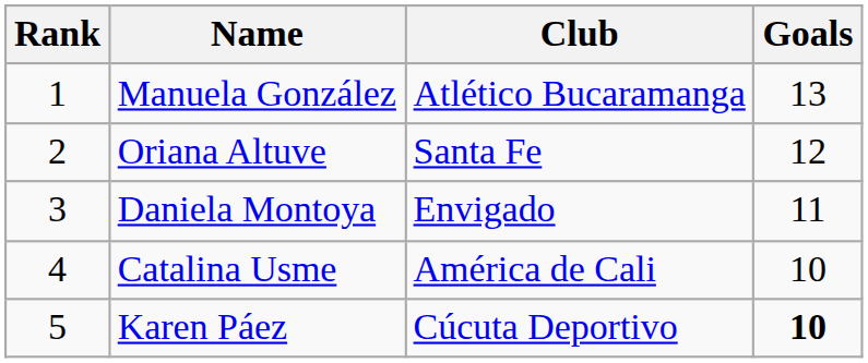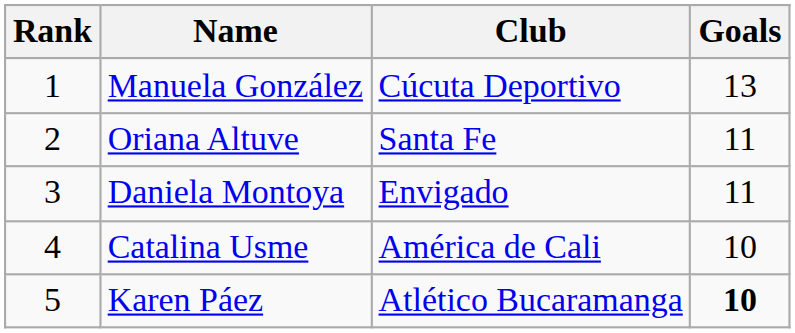 <table class="wikitable">
 <tr>
 <th>Rank</th>
 <th>Name</th>
 <th>Club</th>
 <th>Goals</th>
 </tr>
 <tr>
 <td align=center>1</td>
 <td> <a href='#'>Manuela González</a></td>
-<td><a href='#'>Atlético Bucaramanga</a></td>
+<td><a href='#'>Cúcuta Deportivo</a></td>
 <td align=center>13</td>
 </tr>
 <tr>
 <td align=center>2</td>
 <td> <a href='#'>Oriana Altuve</a></td>
 <td><a href='#'>Santa Fe</a></td>
-<td align=center>12</td>
+<td align=center>11</td>
 </tr>
 <tr>
 <td align=center>3</td>
 <td> <a href='#'>Daniela Montoya</a></td>
 <td><a href='#'>Envigado</a></td>
 <td align=center>11</td>
 </tr>
 <tr>
 <td align=center>4</td>
 <td> <a href='#'>Catalina Usme</a></td>
 <td><a href='#'>América de Cali</a></td>
 <td align=center>10</td>
 </tr>
 <tr>
 <td align=center>5</td>
 <td> <a href='#'>Karen Páez</a></td>
-<td><a href='#'>Cúcuta Deportivo</a></td>
+<td><a href='#'>Atlético Bucaramanga</a></td>
 <td align=center><strong>10</strong></td>
 </tr>
 </table>
